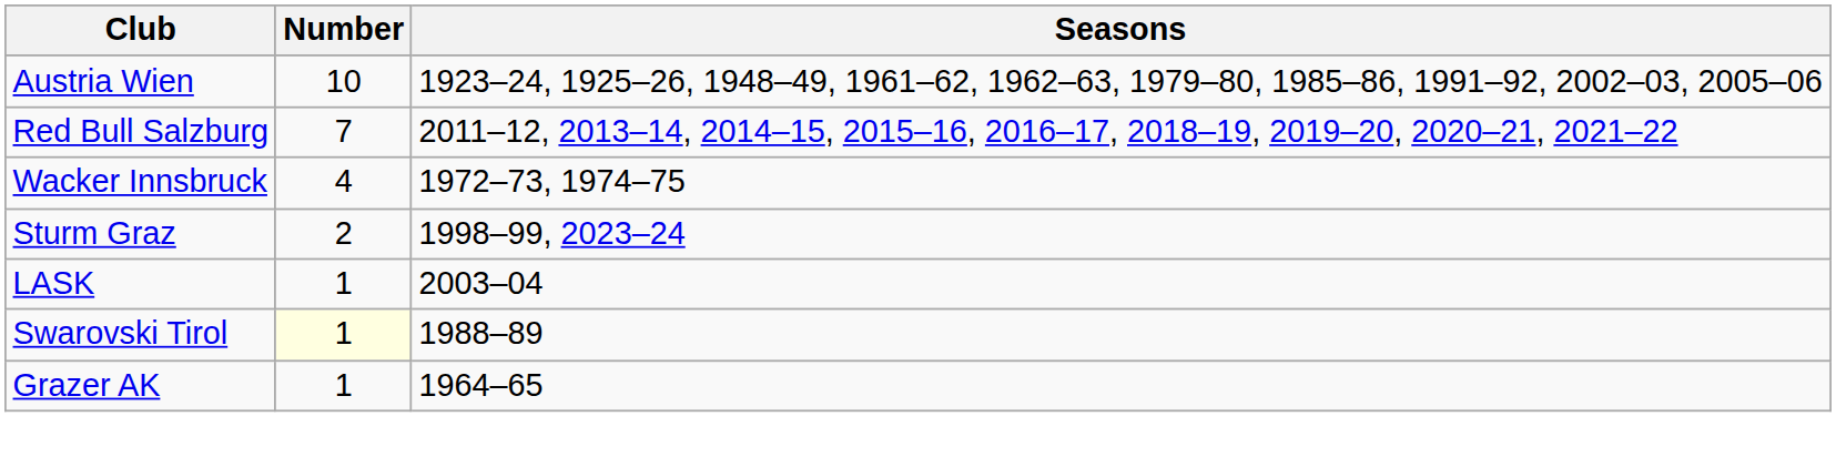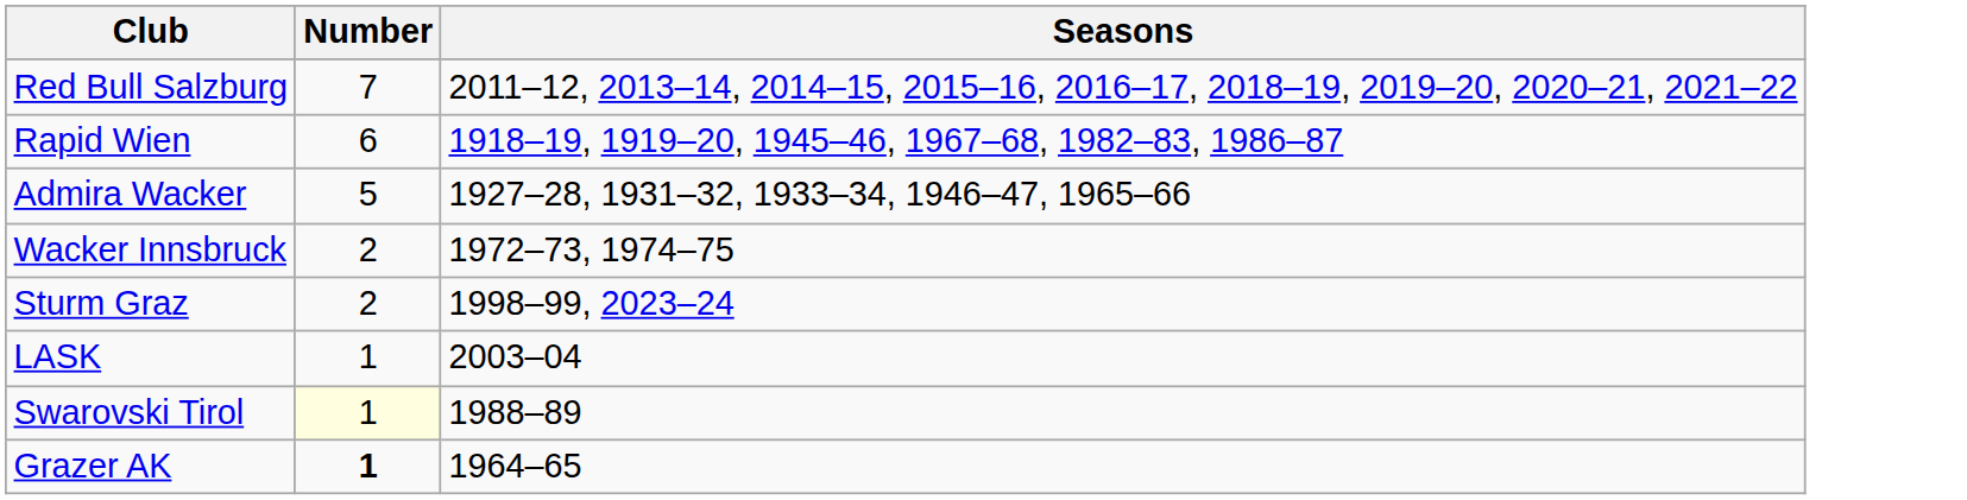 <table class="wikitable sortable">
 <tr>
 <th>Club</th>
 <th>Number</th>
 <th>Seasons</th>
 </tr>
 <tr>
-<td><a href='#'>Austria Wien</a></td>
-<td style="text-align:center">10</td>
-<td>1923–24, 1925–26, 1948–49, 1961–62, 1962–63, 1979–80, 1985–86, 1991–92, 2002–03, 2005–06</td>
-</tr>
-<tr>
 <td><a href='#'>Red Bull Salzburg</a></td>
 <td style="text-align:center">7</td>
 <td>2011–12, <a href='#'>2013–14</a>, <a href='#'>2014–15</a>, <a href='#'>2015–16</a>, <a href='#'>2016–17</a>, <a href='#'>2018–19</a>, <a href='#'>2019–20</a>, <a href='#'>2020–21</a>, <a href='#'>2021–22</a></td>
 </tr>
 <tr>
+<td><a href='#'>Rapid Wien</a></td>
+<td style="text-align:center">6</td>
+<td><a href='#'>1918–19</a>, <a href='#'>1919–20</a>, <a href='#'>1945–46</a>, <a href='#'>1967–68</a>, <a href='#'>1982–83</a>, <a href='#'>1986–87</a></td>
+</tr>
+<tr>
+<td><a href='#'>Admira Wacker</a></td>
+<td style="text-align:center">5</td>
+<td>1927–28, 1931–32, 1933–34, 1946–47, 1965–66</td>
+</tr>
+<tr>
 <td><a href='#'>Wacker Innsbruck</a></td>
-<td style="text-align:center">4</td>
+<td style="text-align:center">2</td>
 <td>1972–73, 1974–75</td>
 </tr>
 <tr>
 <td><a href='#'>Sturm Graz</a></td>
 <td style="text-align:center">2</td>
 <td>1998–99, <a href='#'>2023–24</a></td>
 </tr>
 <tr>
 <td><a href='#'>LASK</a></td>
 <td style="text-align:center">1</td>
 <td>2003–04</td>
 </tr>
 <tr>
 <td><a href='#'>Swarovski Tirol</a></td>
 <td style="background: lightyellow; text-align:center">1</td>
 <td>1988–89</td>
 </tr>
 <tr>
 <td><a href='#'>Grazer AK</a></td>
-<td style="text-align:center">1</td>
+<td style="text-align:center"><strong>1</strong></td>
 <td>1964–65</td>
 </tr>
 </table>
